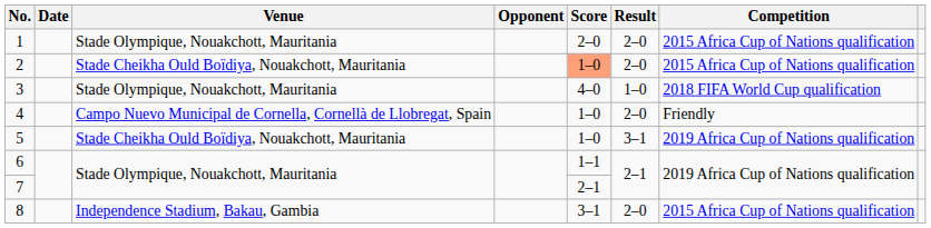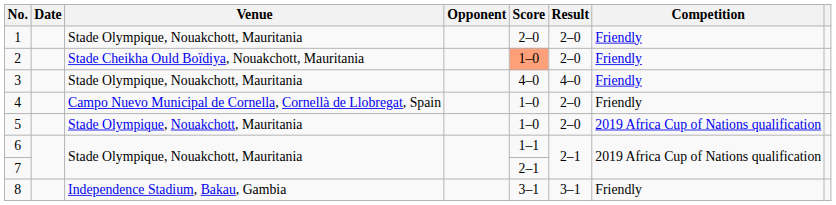 <table class="wikitable sortable">
 <tr>
 <th scope="col">No.</th>
 <th scope="col">Date</th>
 <th scope="col">Venue</th>
 <th scope="col">Opponent</th>
 <th scope="col">Score</th>
 <th scope="col">Result</th>
 <th scope="col">Competition</th>
 <th scope="col" class="unsortable"></th>
 </tr>
 <tr>
 <td align="center">1</td>
 <td></td>
 <td>Stade Olympique, Nouakchott, Mauritania</td>
 <td></td>
 <td align="center">2–0</td>
 <td align="center">2–0</td>
-<td><a href='#'>2015 Africa Cup of Nations qualification</a></td>
+<td><a href='#'>Friendly</a></td>
 <td></td>
 </tr>
 <tr>
 <td align="center">2</td>
 <td></td>
 <td><a href='#'>Stade Cheikha Ould Boïdiya</a>, Nouakchott, Mauritania</td>
 <td></td>
 <td align="center" style="background: lightsalmon;">1–0</td>
 <td align="center">2–0</td>
-<td><a href='#'>2015 Africa Cup of Nations qualification</a></td>
+<td><a href='#'>Friendly</a></td>
 <td></td>
 </tr>
 <tr>
 <td align="center">3</td>
 <td></td>
 <td>Stade Olympique, Nouakchott, Mauritania</td>
 <td></td>
 <td align="center">4–0</td>
-<td align="center">1–0</td>
-<td><a href='#'>2018 FIFA World Cup qualification</a></td>
+<td align="center">4–0</td>
+<td><a href='#'>Friendly</a></td>
 <td></td>
 </tr>
 <tr>
 <td align="center">4</td>
 <td></td>
 <td><a href='#'>Campo Nuevo Municipal de Cornella</a>, <a href='#'>Cornellà de Llobregat</a>, Spain</td>
 <td></td>
 <td align="center">1–0</td>
 <td align="center">2–0</td>
 <td>Friendly</td>
 <td></td>
 </tr>
 <tr>
 <td align="center">5</td>
 <td></td>
-<td><a href='#'>Stade Cheikha Ould Boïdiya</a>, Nouakchott, Mauritania</td>
+<td><a href='#'>Stade Olympique</a>, <a href='#'>Nouakchott</a>, Mauritania</td>
 <td></td>
 <td align="center">1–0</td>
-<td align="center">3–1</td>
+<td align="center">2–0</td>
 <td><a href='#'>2019 Africa Cup of Nations qualification</a></td>
 <td></td>
 </tr>
 <tr>
 <td align="center">6</td>
 <td rowspan="2"></td>
 <td rowspan="2">Stade Olympique, Nouakchott, Mauritania</td>
 <td rowspan="2"></td>
 <td align="center">1–1</td>
 <td rowspan="2" style="text-align:center">2–1</td>
 <td rowspan="2">2019 Africa Cup of Nations qualification</td>
 <td rowspan="2"></td>
 </tr>
 <tr>
 <td align="center">7</td>
 <td align="center">2–1</td>
 </tr>
 <tr>
 <td align="center">8</td>
 <td></td>
 <td><a href='#'>Independence Stadium</a>, <a href='#'>Bakau</a>, Gambia</td>
 <td></td>
 <td align="center">3–1</td>
-<td align="center">2–0</td>
-<td><a href='#'>2015 Africa Cup of Nations qualification</a></td>
+<td align="center">3–1</td>
+<td>Friendly</td>
 <td></td>
 </tr>
 </table>
